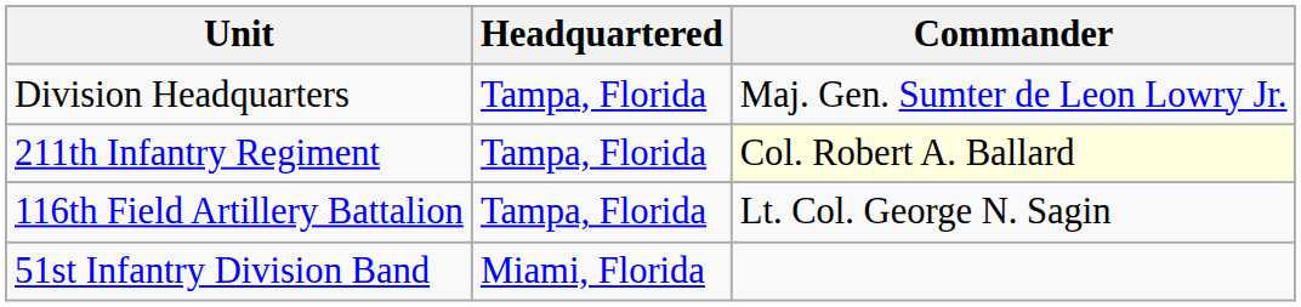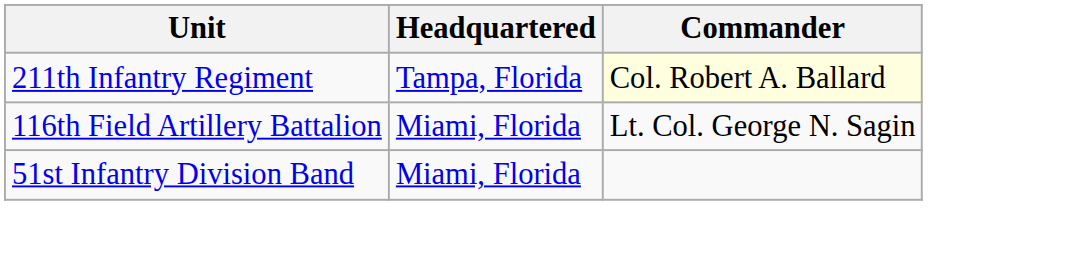 <table class="wikitable">
 <tr>
 <th>Unit</th>
 <th>Headquartered</th>
 <th>Commander</th>
-</tr>
-<tr>
-<td>Division Headquarters</td>
-<td><a href='#'>Tampa, Florida</a></td>
-<td>Maj. Gen. <a href='#'>Sumter de Leon Lowry Jr.</a></td>
 </tr>
 <tr>
 <td><a href='#'>211th Infantry Regiment</a></td>
 <td><a href='#'>Tampa, Florida</a></td>
 <td style="background: lightyellow;">Col. Robert A. Ballard</td>
 </tr>
 <tr>
 <td><a href='#'>116th Field Artillery Battalion</a></td>
-<td><a href='#'>Tampa, Florida</a></td>
+<td><a href='#'>Miami, Florida</a></td>
 <td>Lt. Col. George N. Sagin</td>
 </tr>
 <tr>
 <td><a href='#'>51st Infantry Division Band</a></td>
 <td><a href='#'>Miami, Florida</a></td>
 <td></td>
 </tr>
 </table>
